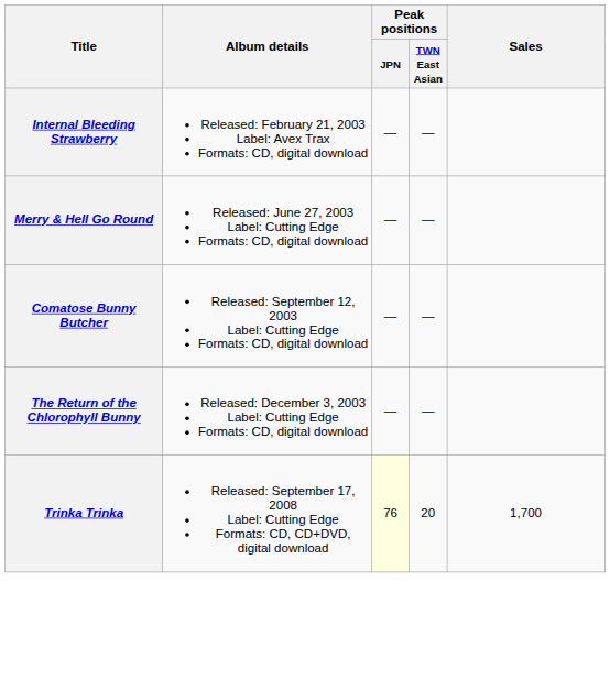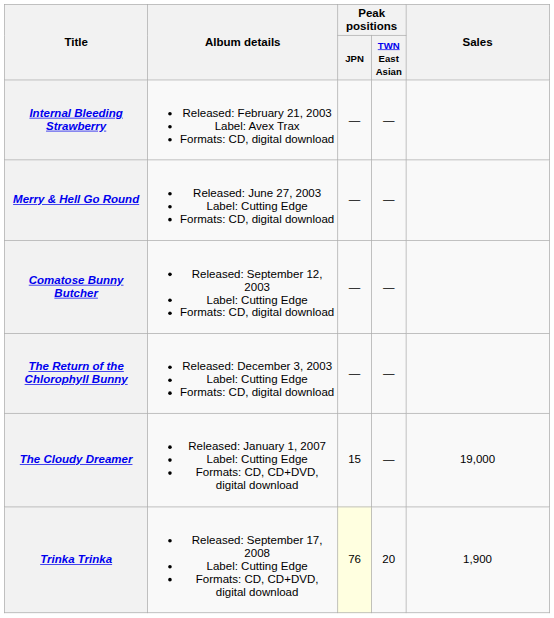 <table class="wikitable plainrowheaders" style="text-align:center;">
 <tr>
 <th style="width:12em;" rowspan="2">Title</th>
 <th style="width:16em;" rowspan="2">Album details</th>
 <th colspan="2">Peak positions</th>
 <th style="width:12em;" rowspan="2">Sales</th>
 </tr>
 <tr>
 <th style="width:2.5em;"><small>JPN</small><br></th>
 <th style="width:2.5em;"><small><a href='#'>TWN</a> East Asian</small><br></th>
 </tr>
 <tr>
 <th scope="row"><em><a href='#'>Internal Bleeding Strawberry</a></em></th>
 <td><br><ul><li>Released: February 21, 2003</li><li>Label: Avex Trax</li><li>Formats: CD, digital download</li></ul></td>
 <td>—</td>
 <td>—</td>
 <td></td>
 </tr>
 <tr>
 <th scope="row"><em><a href='#'>Merry & Hell Go Round</a></em></th>
 <td><br><ul><li>Released: June 27, 2003</li><li>Label: Cutting Edge</li><li>Formats: CD, digital download</li></ul></td>
 <td>—</td>
 <td>—</td>
 <td></td>
 </tr>
 <tr>
 <th scope="row"><em><a href='#'>Comatose Bunny Butcher</a></em></th>
 <td><br><ul><li>Released: September 12, 2003</li><li>Label: Cutting Edge</li><li>Formats: CD, digital download</li></ul></td>
 <td>—</td>
 <td>—</td>
 <td></td>
 </tr>
 <tr>
 <th scope="row"><em><a href='#'>The Return of the Chlorophyll Bunny</a></em></th>
 <td><br><ul><li>Released: December 3, 2003</li><li>Label: Cutting Edge</li><li>Formats: CD, digital download</li></ul></td>
 <td>—</td>
 <td>—</td>
 <td></td>
 </tr>
 <tr>
+<th scope="row"><em><a href='#'>The Cloudy Dreamer</a></em></th>
+<td><br><ul><li>Released: January 1, 2007</li><li>Label: Cutting Edge</li><li>Formats: CD, CD+DVD, digital download</li></ul></td>
+<td>15</td>
+<td>—</td>
+<td>19,000</td>
+</tr>
+<tr>
 <th scope="row"><em><a href='#'>Trinka Trinka</a></em></th>
 <td><br><ul><li>Released: September 17, 2008</li><li>Label: Cutting Edge</li><li>Formats: CD, CD+DVD, digital download</li></ul></td>
 <td style="background: lightyellow;">76</td>
 <td>20</td>
-<td>1,700</td>
+<td>1,900</td>
 </tr>
 </table>
